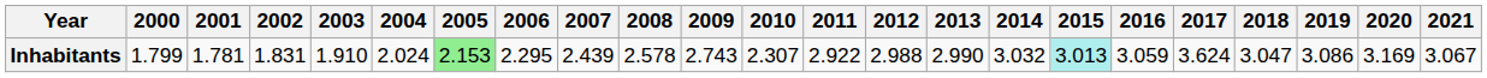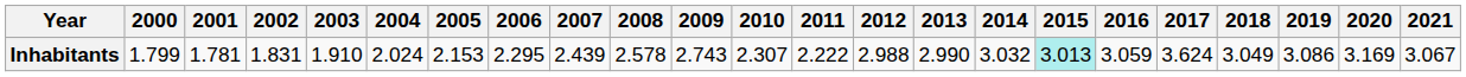 <table class="wikitable" width="30%" border="1">
 <tr>
 <th align="center"><strong>Year</strong></th>
 <th align="center">2000</th>
 <th align="center">2001</th>
 <th align="center">2002</th>
 <th align="center">2003</th>
 <th align="center">2004</th>
 <th align="center">2005</th>
 <th align="center">2006</th>
 <th align="center">2007</th>
 <th align="center">2008</th>
 <th align="center">2009</th>
 <th align="center">2010</th>
 <th align="center">2011</th>
 <th align="center">2012</th>
 <th align="center">2013</th>
 <th align="center">2014</th>
 <th align="center">2015</th>
 <th align="center">2016</th>
 <th align="center">2017</th>
 <th align="center">2018</th>
 <th align="center">2019</th>
 <th align="center">2020</th>
 <th align="center">2021</th>
 </tr>
 <tr>
 <th>Inhabitants</th>
 <td align="center">1.799</td>
 <td align="center">1.781</td>
 <td align="center">1.831</td>
 <td align="center">1.910</td>
 <td align="center">2.024</td>
-<td align="center" style="background: lightgreen;">2.153</td>
+<td align="center">2.153</td>
 <td align="center">2.295</td>
 <td align="center">2.439</td>
 <td align="center">2.578</td>
 <td align="center">2.743</td>
 <td align="center">2.307</td>
-<td align="center">2.922</td>
+<td align="center">2.222</td>
 <td align="center">2.988</td>
 <td align="center">2.990</td>
 <td align="center">3.032</td>
 <td align="center" style="background: paleturquoise;">3.013</td>
 <td align="center">3.059</td>
 <td align="center">3.624</td>
-<td align="center">3.047</td>
+<td align="center">3.049</td>
 <td align="center">3.086</td>
 <td align="center">3.169</td>
 <td align="center">3.067</td>
 </tr>
 </table>
